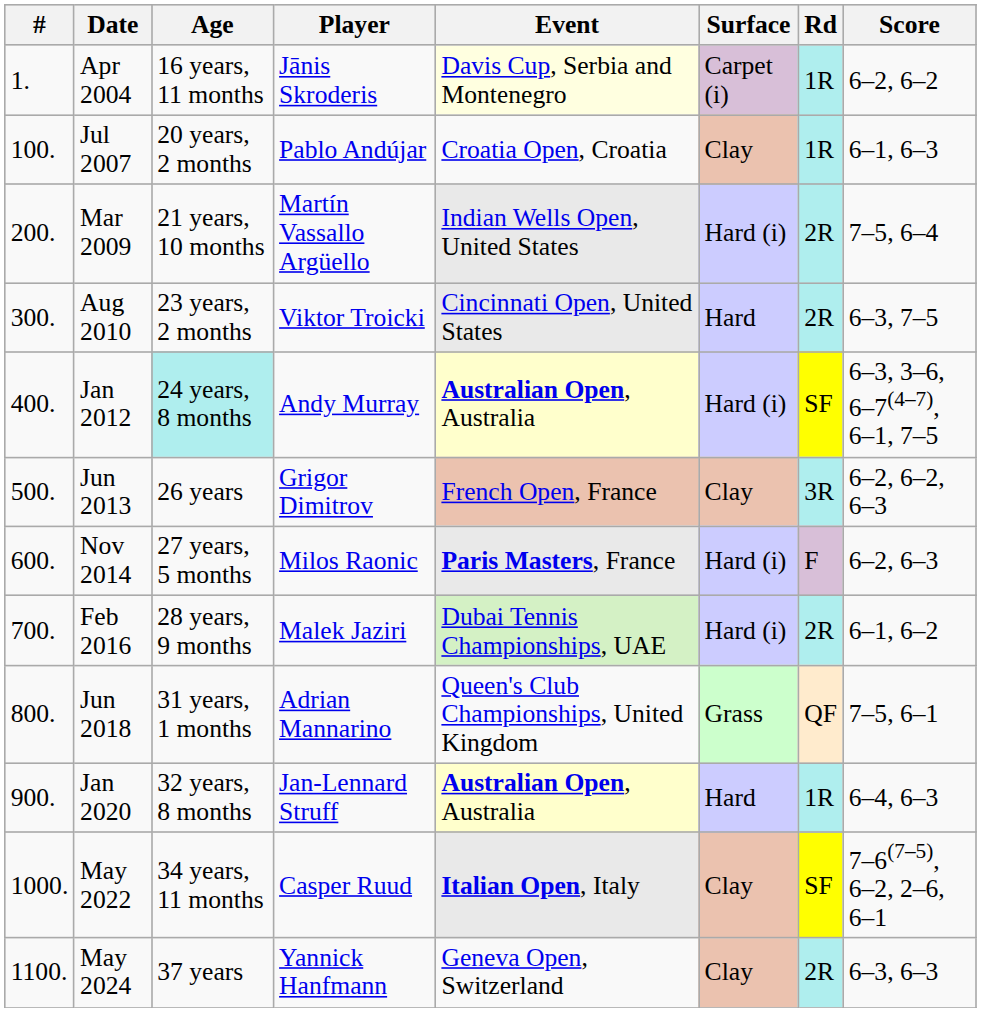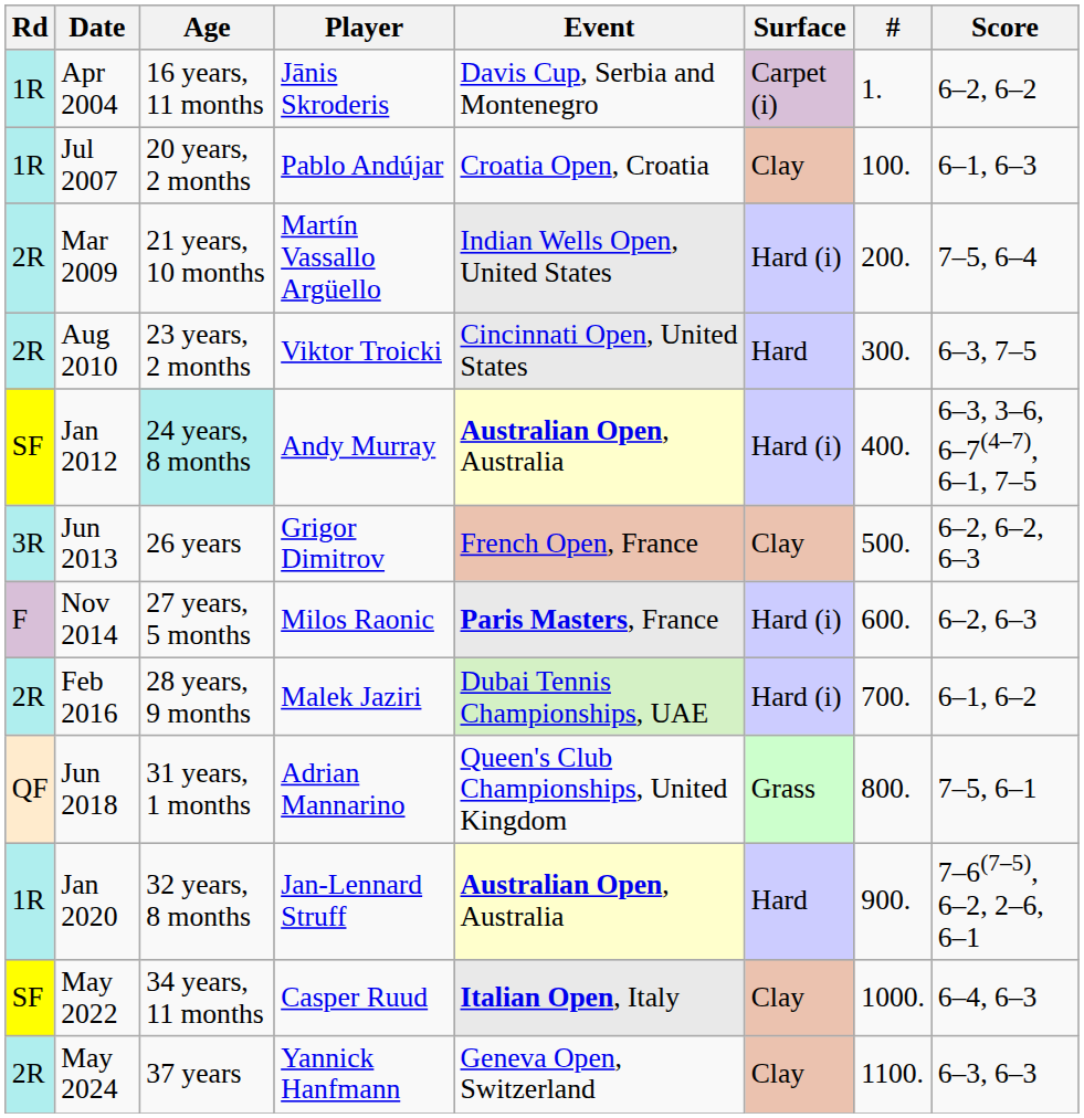 <table class="wikitable sortable">
 <tr>
-<th>#</th>
+<th>Rd</th>
 <th>Date</th>
 <th>Age</th>
 <th>Player</th>
 <th>Event</th>
 <th>Surface</th>
-<th>Rd</th>
+<th>#</th>
 <th class=unsortable>Score</th>
 </tr>
 <tr>
-<td>1.</td>
+<td bgcolor=afeeee>1R</td>
 <td>Apr 2004</td>
 <td>16 years, 11 months</td>
 <td> <a href='#'>Jānis Skroderis</a></td>
-<td style="background: lightyellow;"><a href='#'>Davis Cup</a>, Serbia and Montenegro</td>
+<td><a href='#'>Davis Cup</a>, Serbia and Montenegro</td>
 <td bgcolor=thistle>Carpet (i)</td>
-<td bgcolor=afeeee>1R</td>
+<td>1.</td>
 <td>6–2, 6–2</td>
 </tr>
 <tr>
-<td>100.</td>
+<td bgcolor=afeeee>1R</td>
 <td>Jul 2007</td>
 <td>20 years, 2 months</td>
 <td> <a href='#'>Pablo Andújar</a></td>
 <td><a href='#'>Croatia Open</a>, Croatia</td>
 <td bgcolor=#ebc2af>Clay</td>
-<td bgcolor=afeeee>1R</td>
+<td>100.</td>
 <td>6–1, 6–3</td>
 </tr>
 <tr>
-<td>200.</td>
+<td bgcolor=afeeee>2R</td>
 <td>Mar 2009</td>
 <td>21 years, 10 months</td>
 <td> <a href='#'>Martín Vassallo Argüello</a></td>
 <td style="background:#e9e9e9;"><a href='#'>Indian Wells Open</a>, United States</td>
 <td bgcolor=CCCCFF>Hard (i)</td>
-<td bgcolor=afeeee>2R</td>
+<td>200.</td>
 <td>7–5, 6–4</td>
 </tr>
 <tr>
-<td>300.</td>
+<td bgcolor=afeeee>2R</td>
 <td>Aug 2010</td>
 <td>23 years, 2 months</td>
 <td> <a href='#'>Viktor Troicki</a></td>
 <td style="background:#e9e9e9;"><a href='#'>Cincinnati Open</a>, United States</td>
 <td bgcolor=CCCCFF>Hard</td>
-<td bgcolor=afeeee>2R</td>
+<td>300.</td>
 <td>6–3, 7–5</td>
 </tr>
 <tr>
-<td>400.</td>
+<td style="background:yellow;">SF</td>
 <td>Jan 2012</td>
 <td style="background: paleturquoise;">24 years, 8 months</td>
 <td> <a href='#'>Andy Murray</a></td>
 <td bgcolor=#ffffcc><strong><a href='#'>Australian Open</a></strong>, Australia</td>
 <td bgcolor=CCCCFF>Hard (i)</td>
-<td style="background:yellow;">SF</td>
+<td>400.</td>
 <td>6–3, 3–6, 6–7<sup>(4–7)</sup>, 6–1, 7–5</td>
 </tr>
 <tr>
-<td>500.</td>
+<td bgcolor=afeeee>3R</td>
 <td>Jun 2013</td>
 <td>26 years</td>
 <td> <a href='#'>Grigor Dimitrov</a></td>
 <td bgcolor=#ebc2af><a href='#'>French Open</a>, France</td>
 <td bgcolor=#ebc2af>Clay</td>
-<td bgcolor=afeeee>3R</td>
+<td>500.</td>
 <td>6–2, 6–2, 6–3</td>
 </tr>
 <tr>
-<td>600.</td>
+<td style="background:thistle;">F</td>
 <td>Nov 2014</td>
 <td>27 years, 5 months</td>
 <td> <a href='#'>Milos Raonic</a></td>
 <td style="background:#e9e9e9;"><strong><a href='#'>Paris Masters</a></strong>, France</td>
 <td bgcolor=CCCCFF>Hard (i)</td>
-<td style="background:thistle;">F</td>
+<td>600.</td>
 <td>6–2, 6–3</td>
 </tr>
 <tr>
-<td>700.</td>
+<td bgcolor=afeeee>2R</td>
 <td>Feb 2016</td>
 <td>28 years, 9 months</td>
 <td> <a href='#'>Malek Jaziri</a></td>
 <td style="background:#D4F1C5;"><a href='#'>Dubai Tennis Championships</a>, UAE</td>
 <td bgcolor=CCCCFF>Hard (i)</td>
-<td bgcolor=afeeee>2R</td>
+<td>700.</td>
 <td>6–1, 6–2</td>
 </tr>
 <tr>
-<td>800.</td>
+<td style="background:#ffebcd;">QF</td>
 <td>Jun 2018</td>
 <td>31 years, 1 months</td>
 <td> <a href='#'>Adrian Mannarino</a></td>
 <td><a href='#'>Queen's Club Championships</a>, United Kingdom</td>
 <td bgcolor=#ccffcc>Grass</td>
-<td style="background:#ffebcd;">QF</td>
+<td>800.</td>
 <td>7–5, 6–1</td>
 </tr>
 <tr>
-<td>900.</td>
+<td bgcolor=afeeee>1R</td>
 <td>Jan 2020</td>
 <td>32 years, 8 months</td>
 <td> <a href='#'>Jan-Lennard Struff</a></td>
 <td bgcolor=#ffffcc><strong><a href='#'>Australian Open</a></strong>, Australia</td>
 <td bgcolor=CCCCFF>Hard</td>
-<td bgcolor=afeeee>1R</td>
-<td>6–4, 6–3</td>
+<td>900.</td>
+<td>7–6<sup>(7–5)</sup>, 6–2, 2–6, 6–1</td>
 </tr>
 <tr>
-<td>1000.</td>
+<td style="background:yellow;">SF</td>
 <td>May 2022</td>
 <td>34 years, 11 months</td>
 <td> <a href='#'>Casper Ruud</a></td>
 <td style="background:#e9e9e9;"><strong><a href='#'>Italian Open</a></strong>, Italy</td>
 <td bgcolor=#ebc2af>Clay</td>
-<td style="background:yellow;">SF</td>
-<td>7–6<sup>(7–5)</sup>, 6–2, 2–6, 6–1</td>
+<td>1000.</td>
+<td>6–4, 6–3</td>
 </tr>
 <tr>
-<td>1100.</td>
+<td bgcolor=#afeeee>2R</td>
 <td>May 2024</td>
 <td>37 years</td>
 <td> <a href='#'>Yannick Hanfmann</a></td>
 <td><a href='#'>Geneva Open</a>, Switzerland</td>
 <td bgcolor=#ebc2af>Clay</td>
-<td bgcolor=#afeeee>2R</td>
+<td>1100.</td>
 <td>6–3, 6–3</td>
 </tr>
 </table>
